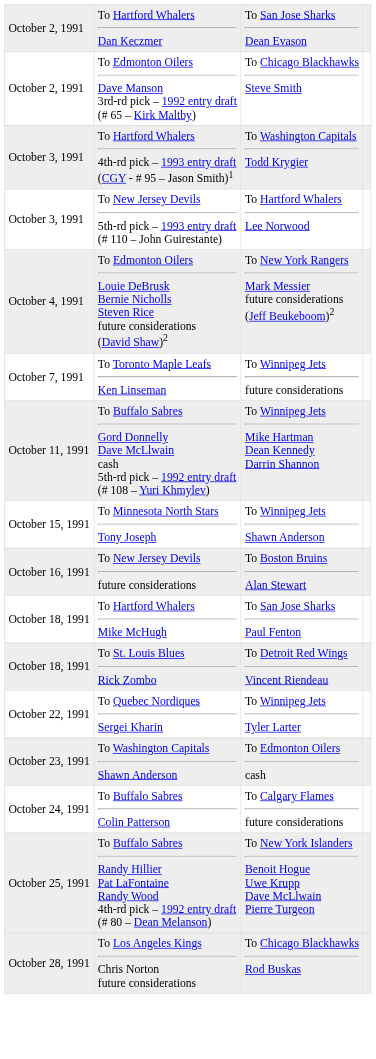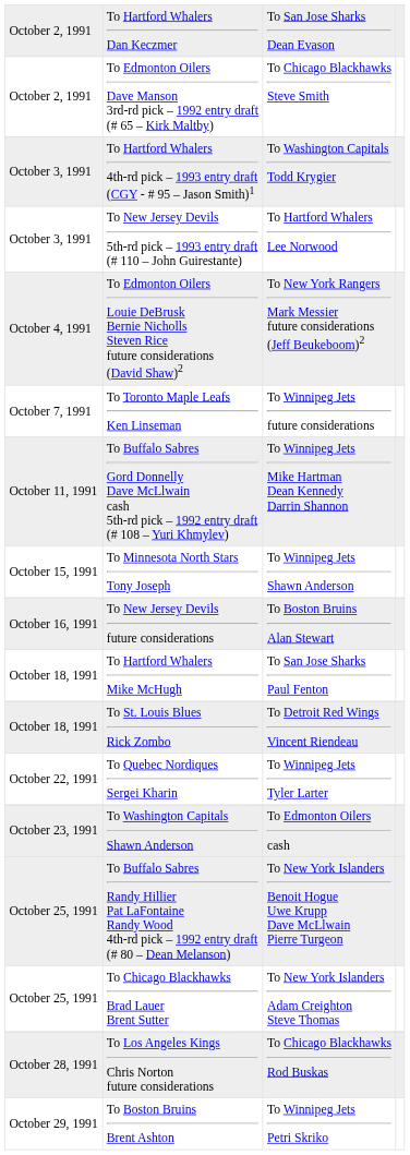 <table border=1 style="border-collapse:collapse" bordercolor="#DFDFDF"  cellpadding="5">
 <tr bgcolor="#eeeeee">
 <td>October 2, 1991</td>
 <td valign="top">To <a href='#'>Hartford Whalers</a><hr><a href='#'>Dan Keczmer</a></td>
 <td valign="top">To <a href='#'>San Jose Sharks</a><hr><a href='#'>Dean Evason</a></td>
 <td></td>
 </tr>
 <tr>
 <td>October 2, 1991</td>
 <td valign="top">To <a href='#'>Edmonton Oilers</a><hr><a href='#'>Dave Manson</a><br>3rd-rd pick – <a href='#'>1992 entry draft</a><br>(# 65 – <a href='#'>Kirk Maltby</a>)</td>
 <td valign="top">To <a href='#'>Chicago Blackhawks</a><hr><a href='#'>Steve Smith</a></td>
 <td></td>
 </tr>
 <tr>
 </tr>
 <tr bgcolor="#eeeeee">
 <td>October 3, 1991</td>
 <td valign="top">To <a href='#'>Hartford Whalers</a><hr>4th-rd pick – <a href='#'>1993 entry draft</a><br>(<a href='#'>CGY</a> - # 95 – Jason Smith)<sup>1</sup></td>
 <td valign="top">To <a href='#'>Washington Capitals</a><hr><a href='#'>Todd Krygier</a></td>
 <td></td>
 </tr>
 <tr>
 <td>October 3, 1991</td>
 <td valign="top">To <a href='#'>New Jersey Devils</a><hr>5th-rd pick – <a href='#'>1993 entry draft</a><br>(# 110 – John Guirestante)</td>
 <td valign="top">To <a href='#'>Hartford Whalers</a><hr><a href='#'>Lee Norwood</a></td>
 <td></td>
 </tr>
 <tr>
 </tr>
 <tr bgcolor="#eeeeee">
 <td>October 4, 1991</td>
 <td valign="top">To <a href='#'>Edmonton Oilers</a><hr><a href='#'>Louie DeBrusk</a><br><a href='#'>Bernie Nicholls</a><br><a href='#'>Steven Rice</a><br>future considerations<br>(<a href='#'>David Shaw</a>)<sup>2</sup></td>
 <td valign="top">To <a href='#'>New York Rangers</a><hr><a href='#'>Mark Messier</a><br>future considerations<br>(<a href='#'>Jeff Beukeboom</a>)<sup>2</sup></td>
 <td></td>
 </tr>
 <tr>
 <td>October 7, 1991</td>
 <td valign="top">To <a href='#'>Toronto Maple Leafs</a><hr><a href='#'>Ken Linseman</a></td>
 <td valign="top">To <a href='#'>Winnipeg Jets</a><hr>future considerations</td>
 <td></td>
 </tr>
 <tr bgcolor="#eeeeee">
 <td>October 11, 1991</td>
 <td valign="top">To <a href='#'>Buffalo Sabres</a><hr><a href='#'>Gord Donnelly</a><br><a href='#'>Dave McLlwain</a><br>cash<br>5th-rd pick – <a href='#'>1992 entry draft</a><br>(# 108 – <a href='#'>Yuri Khmylev</a>)</td>
 <td valign="top">To <a href='#'>Winnipeg Jets</a><hr><a href='#'>Mike Hartman</a><br><a href='#'>Dean Kennedy</a><br><a href='#'>Darrin Shannon</a></td>
 <td></td>
 </tr>
 <tr>
 <td>October 15, 1991</td>
 <td valign="top">To <a href='#'>Minnesota North Stars</a><hr><a href='#'>Tony Joseph</a></td>
 <td valign="top">To <a href='#'>Winnipeg Jets</a><hr><a href='#'>Shawn Anderson</a></td>
 <td></td>
 </tr>
 <tr>
 </tr>
 <tr bgcolor="#eeeeee">
 <td>October 16, 1991</td>
 <td valign="top">To <a href='#'>New Jersey Devils</a><hr>future considerations</td>
 <td valign="top">To <a href='#'>Boston Bruins</a><hr><a href='#'>Alan Stewart</a></td>
 <td></td>
 </tr>
 <tr>
 <td>October 18, 1991</td>
 <td valign="top">To <a href='#'>Hartford Whalers</a><hr><a href='#'>Mike McHugh</a></td>
 <td valign="top">To <a href='#'>San Jose Sharks</a><hr><a href='#'>Paul Fenton</a></td>
 <td></td>
 </tr>
 <tr>
 </tr>
 <tr bgcolor="#eeeeee">
 <td>October 18, 1991</td>
 <td valign="top">To <a href='#'>St. Louis Blues</a><hr><a href='#'>Rick Zombo</a></td>
 <td valign="top">To <a href='#'>Detroit Red Wings</a><hr><a href='#'>Vincent Riendeau</a></td>
 <td></td>
 </tr>
 <tr>
 <td>October 22, 1991</td>
 <td valign="top">To <a href='#'>Quebec Nordiques</a><hr><a href='#'>Sergei Kharin</a></td>
 <td valign="top">To <a href='#'>Winnipeg Jets</a><hr><a href='#'>Tyler Larter</a></td>
 <td></td>
 </tr>
 <tr>
 </tr>
 <tr bgcolor="#eeeeee">
 <td>October 23, 1991</td>
 <td valign="top">To <a href='#'>Washington Capitals</a><hr><a href='#'>Shawn Anderson</a></td>
 <td valign="top">To <a href='#'>Edmonton Oilers</a><hr>cash</td>
 <td></td>
 </tr>
-<tr>
-<td>October 24, 1991</td>
-<td valign="top">To <a href='#'>Buffalo Sabres</a><hr><a href='#'>Colin Patterson</a></td>
-<td valign="top">To <a href='#'>Calgary Flames</a><hr>future considerations</td>
-<td></td>
-</tr>
 <tr bgcolor="#eeeeee">
 <td>October 25, 1991</td>
 <td valign="top">To <a href='#'>Buffalo Sabres</a><hr><a href='#'>Randy Hillier</a><br><a href='#'>Pat LaFontaine</a><br><a href='#'>Randy Wood</a><br>4th-rd pick – <a href='#'>1992 entry draft</a><br>(# 80 – <a href='#'>Dean Melanson</a>)</td>
 <td valign="top">To <a href='#'>New York Islanders</a><hr><a href='#'>Benoit Hogue</a><br><a href='#'>Uwe Krupp</a><br><a href='#'>Dave McLlwain</a><br><a href='#'>Pierre Turgeon</a></td>
+<td></td>
+</tr>
+<tr>
+<td>October 25, 1991</td>
+<td valign="top">To <a href='#'>Chicago Blackhawks</a><hr><a href='#'>Brad Lauer</a><br><a href='#'>Brent Sutter</a></td>
+<td valign="top">To <a href='#'>New York Islanders</a><hr><a href='#'>Adam Creighton</a><br><a href='#'>Steve Thomas</a></td>
 <td></td>
 </tr>
 <tr>
 </tr>
 <tr bgcolor="#eeeeee">
 <td>October 28, 1991</td>
 <td valign="top">To <a href='#'>Los Angeles Kings</a><hr>Chris Norton<br>future considerations</td>
 <td valign="top">To <a href='#'>Chicago Blackhawks</a><hr><a href='#'>Rod Buskas</a></td>
 <td></td>
 </tr>
+<tr>
+<td>October 29, 1991</td>
+<td valign="top">To <a href='#'>Boston Bruins</a><hr><a href='#'>Brent Ashton</a></td>
+<td valign="top">To <a href='#'>Winnipeg Jets</a><hr><a href='#'>Petri Skriko</a></td>
+<td></td>
+</tr>
 </table>
